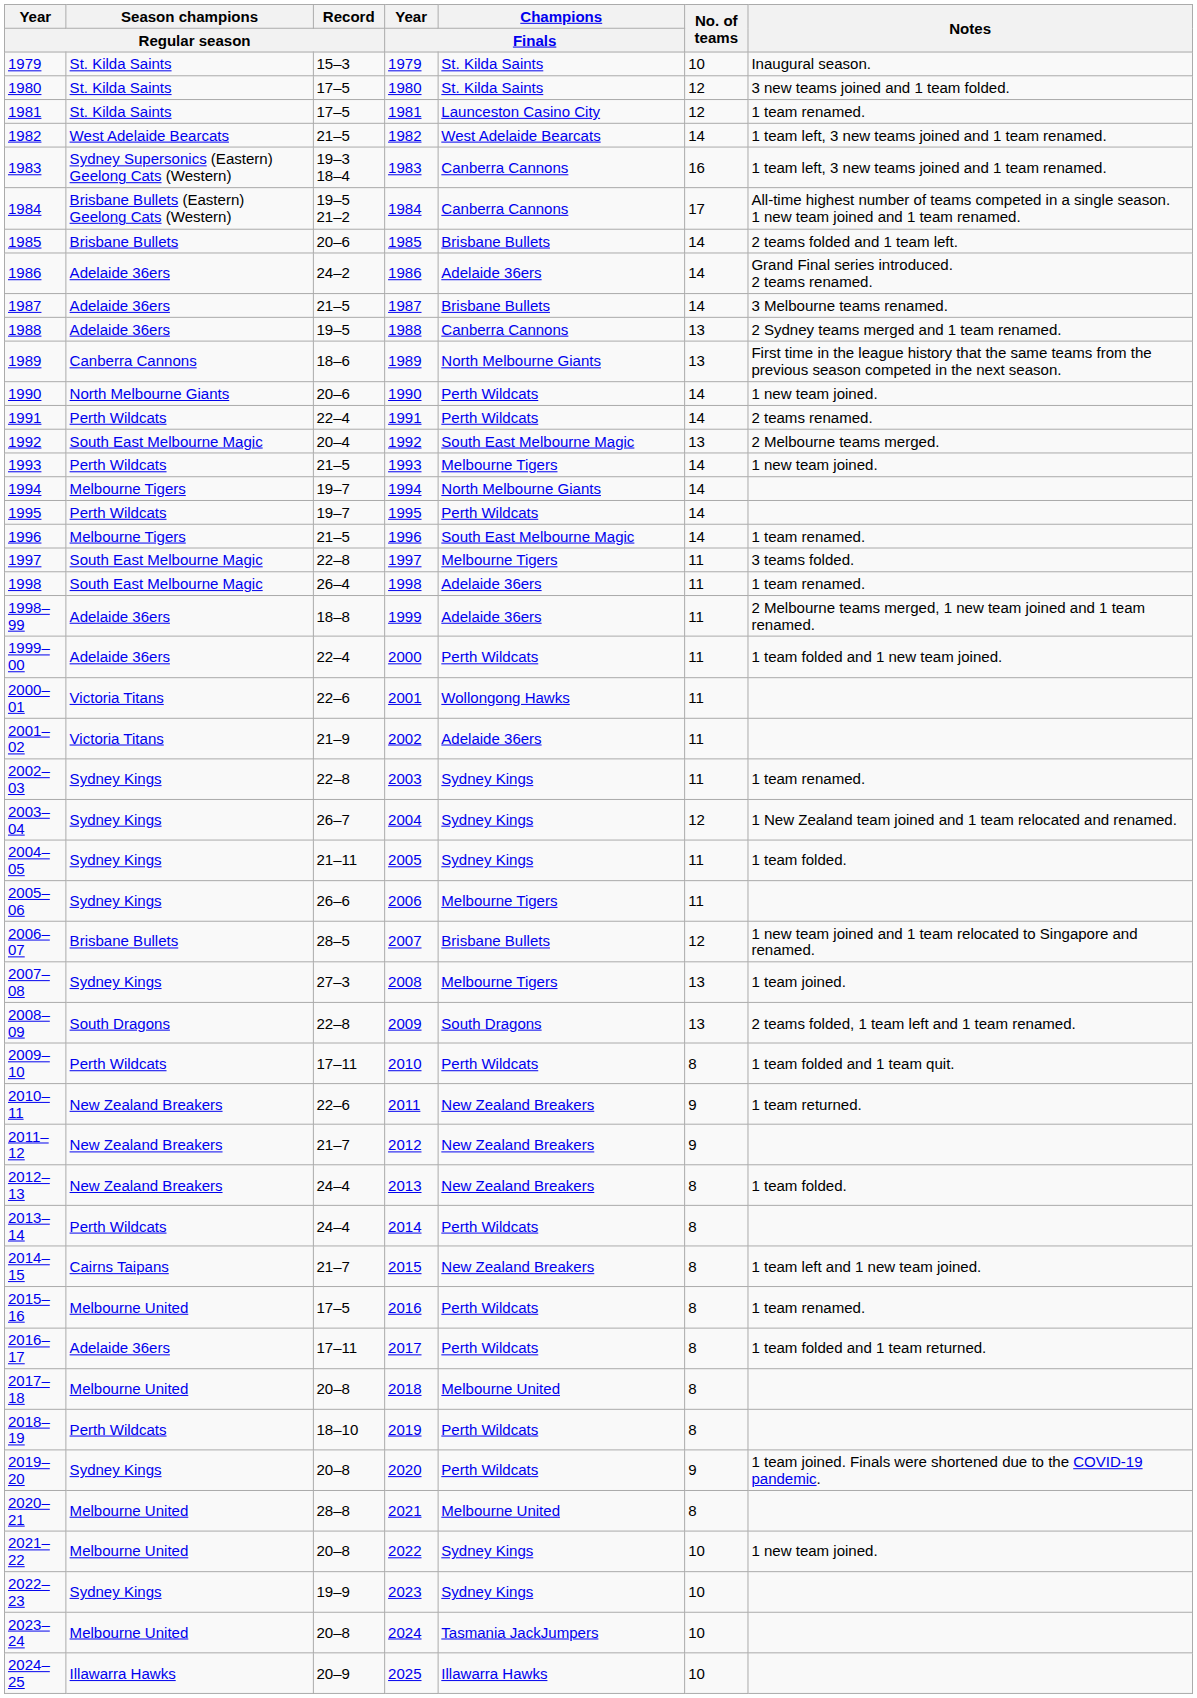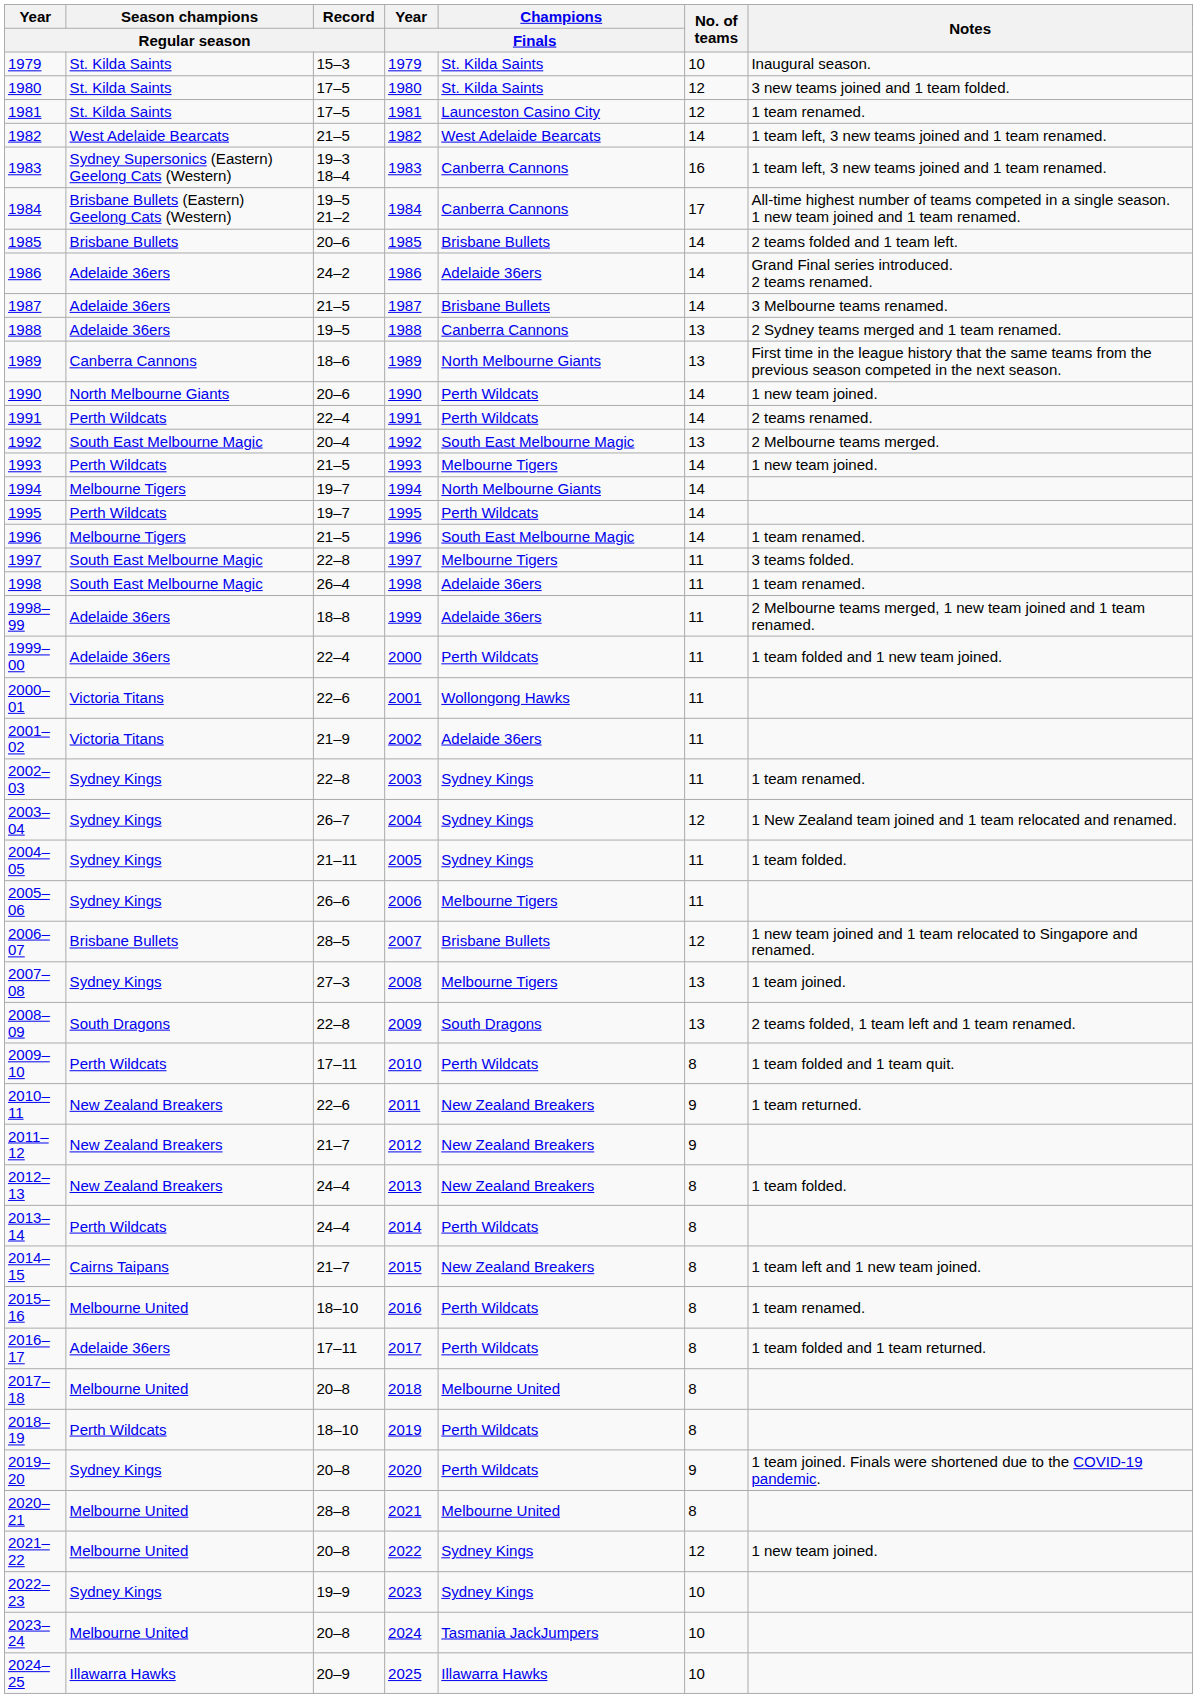 <table class="wikitable sortable" style="font-size:95%" width="95%">
 <tr>
 <th width="1%">Year</th>
 <th width="10%">Season champions</th>
 <th width="1%">Record</th>
 <th width="1%">Year</th>
 <th width="10%"><a href='#'>Champions</a></th>
 <th width="1%" rowspan="2">No. of teams</th>
 <th width="18%" rowspan="2" class="unsortable">Notes</th>
 </tr>
 <tr class="unsortable">
 <th colspan="3">Regular season</th>
 <th colspan="2"><a href='#'>Finals</a></th>
 </tr>
 <tr>
 <td><a href='#'>1979</a></td>
 <td><a href='#'>St. Kilda Saints</a></td>
 <td>15–3</td>
 <td><a href='#'>1979</a></td>
 <td><a href='#'>St. Kilda Saints</a></td>
 <td>10</td>
 <td>Inaugural season.</td>
 </tr>
 <tr>
 <td><a href='#'>1980</a></td>
 <td><a href='#'>St. Kilda Saints</a></td>
 <td>17–5</td>
 <td><a href='#'>1980</a></td>
 <td><a href='#'>St. Kilda Saints</a></td>
 <td>12</td>
 <td>3 new teams joined and 1 team folded.</td>
 </tr>
 <tr>
 <td><a href='#'>1981</a></td>
 <td><a href='#'>St. Kilda Saints</a></td>
 <td>17–5</td>
 <td><a href='#'>1981</a></td>
 <td><a href='#'>Launceston Casino City</a></td>
 <td>12</td>
 <td>1 team renamed.</td>
 </tr>
 <tr>
 <td><a href='#'>1982</a></td>
 <td><a href='#'>West Adelaide Bearcats</a></td>
 <td>21–5</td>
 <td><a href='#'>1982</a></td>
 <td><a href='#'>West Adelaide Bearcats</a></td>
 <td>14</td>
 <td>1 team left, 3 new teams joined and 1 team renamed.</td>
 </tr>
 <tr>
 <td><a href='#'>1983</a></td>
 <td><a href='#'>Sydney Supersonics</a> (Eastern)<br><a href='#'>Geelong Cats</a> (Western)</td>
 <td>19–3<br>18–4</td>
 <td><a href='#'>1983</a></td>
 <td><a href='#'>Canberra Cannons</a></td>
 <td>16</td>
 <td>1 team left, 3 new teams joined and 1 team renamed.</td>
 </tr>
 <tr>
 <td><a href='#'>1984</a></td>
 <td><a href='#'>Brisbane Bullets</a> (Eastern)<br><a href='#'>Geelong Cats</a> (Western)</td>
 <td>19–5<br>21–2</td>
 <td><a href='#'>1984</a></td>
 <td><a href='#'>Canberra Cannons</a></td>
 <td>17</td>
 <td>All-time highest number of teams competed in a single season. <br> 1 new team joined and 1 team renamed.</td>
 </tr>
 <tr>
 <td><a href='#'>1985</a></td>
 <td><a href='#'>Brisbane Bullets</a></td>
 <td>20–6</td>
 <td><a href='#'>1985</a></td>
 <td><a href='#'>Brisbane Bullets</a></td>
 <td>14</td>
 <td>2 teams folded and 1 team left.</td>
 </tr>
 <tr>
 <td><a href='#'>1986</a></td>
 <td><a href='#'>Adelaide 36ers</a></td>
 <td>24–2</td>
 <td><a href='#'>1986</a></td>
 <td><a href='#'>Adelaide 36ers</a></td>
 <td>14</td>
 <td>Grand Final series introduced. <br> 2 teams renamed.</td>
 </tr>
 <tr>
 <td><a href='#'>1987</a></td>
 <td><a href='#'>Adelaide 36ers</a></td>
 <td>21–5</td>
 <td><a href='#'>1987</a></td>
 <td><a href='#'>Brisbane Bullets</a></td>
 <td>14</td>
 <td>3 Melbourne teams renamed.</td>
 </tr>
 <tr>
 <td><a href='#'>1988</a></td>
 <td><a href='#'>Adelaide 36ers</a></td>
 <td>19–5</td>
 <td><a href='#'>1988</a></td>
 <td><a href='#'>Canberra Cannons</a></td>
 <td>13</td>
 <td>2 Sydney teams merged and 1 team renamed.</td>
 </tr>
 <tr>
 <td><a href='#'>1989</a></td>
 <td><a href='#'>Canberra Cannons</a></td>
 <td>18–6</td>
 <td><a href='#'>1989</a></td>
 <td><a href='#'>North Melbourne Giants</a></td>
 <td>13</td>
 <td>First time in the league history that the same teams from the previous season competed in the next season.</td>
 </tr>
 <tr>
 <td><a href='#'>1990</a></td>
 <td><a href='#'>North Melbourne Giants</a></td>
 <td>20–6</td>
 <td><a href='#'>1990</a></td>
 <td><a href='#'>Perth Wildcats</a></td>
 <td>14</td>
 <td>1 new team joined.</td>
 </tr>
 <tr>
 <td><a href='#'>1991</a></td>
 <td><a href='#'>Perth Wildcats</a></td>
 <td>22–4</td>
 <td><a href='#'>1991</a></td>
 <td><a href='#'>Perth Wildcats</a></td>
 <td>14</td>
 <td>2 teams renamed.</td>
 </tr>
 <tr>
 <td><a href='#'>1992</a></td>
 <td><a href='#'>South East Melbourne Magic</a></td>
 <td>20–4</td>
 <td><a href='#'>1992</a></td>
 <td><a href='#'>South East Melbourne Magic</a></td>
 <td>13</td>
 <td>2 Melbourne teams merged.</td>
 </tr>
 <tr>
 <td><a href='#'>1993</a></td>
 <td><a href='#'>Perth Wildcats</a></td>
 <td>21–5</td>
 <td><a href='#'>1993</a></td>
 <td><a href='#'>Melbourne Tigers</a></td>
 <td>14</td>
 <td>1 new team joined.</td>
 </tr>
 <tr>
 <td><a href='#'>1994</a></td>
 <td><a href='#'>Melbourne Tigers</a></td>
 <td>19–7</td>
 <td><a href='#'>1994</a></td>
 <td><a href='#'>North Melbourne Giants</a></td>
 <td>14</td>
 <td></td>
 </tr>
 <tr>
 <td><a href='#'>1995</a></td>
 <td><a href='#'>Perth Wildcats</a></td>
 <td>19–7</td>
 <td><a href='#'>1995</a></td>
 <td><a href='#'>Perth Wildcats</a></td>
 <td>14</td>
 <td></td>
 </tr>
 <tr>
 <td><a href='#'>1996</a></td>
 <td><a href='#'>Melbourne Tigers</a></td>
 <td>21–5</td>
 <td><a href='#'>1996</a></td>
 <td><a href='#'>South East Melbourne Magic</a></td>
 <td>14</td>
 <td>1 team renamed.</td>
 </tr>
 <tr>
 <td><a href='#'>1997</a></td>
 <td><a href='#'>South East Melbourne Magic</a></td>
 <td>22–8</td>
 <td><a href='#'>1997</a></td>
 <td><a href='#'>Melbourne Tigers</a></td>
 <td>11</td>
 <td>3 teams folded.</td>
 </tr>
 <tr>
 <td><a href='#'>1998</a></td>
 <td><a href='#'>South East Melbourne Magic</a></td>
 <td>26–4</td>
 <td><a href='#'>1998</a></td>
 <td><a href='#'>Adelaide 36ers</a></td>
 <td>11</td>
 <td>1 team renamed.</td>
 </tr>
 <tr>
 <td><a href='#'>1998–99</a></td>
 <td><a href='#'>Adelaide 36ers</a></td>
 <td>18–8</td>
 <td><a href='#'>1999</a></td>
 <td><a href='#'>Adelaide 36ers</a></td>
 <td>11</td>
 <td>2 Melbourne teams merged, 1 new team joined and 1 team renamed.</td>
 </tr>
 <tr>
 <td><a href='#'>1999–00</a></td>
 <td><a href='#'>Adelaide 36ers</a></td>
 <td>22–4</td>
 <td><a href='#'>2000</a></td>
 <td><a href='#'>Perth Wildcats</a></td>
 <td>11</td>
 <td>1 team folded and 1 new team joined.</td>
 </tr>
 <tr>
 <td><a href='#'>2000–01</a></td>
 <td><a href='#'>Victoria Titans</a></td>
 <td>22–6</td>
 <td><a href='#'>2001</a></td>
 <td><a href='#'>Wollongong Hawks</a></td>
 <td>11</td>
 <td></td>
 </tr>
 <tr>
 <td><a href='#'>2001–02</a></td>
 <td><a href='#'>Victoria Titans</a></td>
 <td>21–9</td>
 <td><a href='#'>2002</a></td>
 <td><a href='#'>Adelaide 36ers</a></td>
 <td>11</td>
 <td></td>
 </tr>
 <tr>
 <td><a href='#'>2002–03</a></td>
 <td><a href='#'>Sydney Kings</a></td>
 <td>22–8</td>
 <td><a href='#'>2003</a></td>
 <td><a href='#'>Sydney Kings</a></td>
 <td>11</td>
 <td>1 team renamed.</td>
 </tr>
 <tr>
 <td><a href='#'>2003–04</a></td>
 <td><a href='#'>Sydney Kings</a></td>
 <td>26–7</td>
 <td><a href='#'>2004</a></td>
 <td><a href='#'>Sydney Kings</a></td>
 <td>12</td>
 <td>1 New Zealand team joined and 1 team relocated and renamed.</td>
 </tr>
 <tr>
 <td><a href='#'>2004–05</a></td>
 <td><a href='#'>Sydney Kings</a></td>
 <td>21–11</td>
 <td><a href='#'>2005</a></td>
 <td><a href='#'>Sydney Kings</a></td>
 <td>11</td>
 <td>1 team folded.</td>
 </tr>
 <tr>
 <td><a href='#'>2005–06</a></td>
 <td><a href='#'>Sydney Kings</a></td>
 <td>26–6</td>
 <td><a href='#'>2006</a></td>
 <td><a href='#'>Melbourne Tigers</a></td>
 <td>11</td>
 <td></td>
 </tr>
 <tr>
 <td><a href='#'>2006–07</a></td>
 <td><a href='#'>Brisbane Bullets</a></td>
 <td>28–5</td>
 <td><a href='#'>2007</a></td>
 <td><a href='#'>Brisbane Bullets</a></td>
 <td>12</td>
 <td>1 new team joined and 1 team relocated to Singapore and renamed.</td>
 </tr>
 <tr>
 <td><a href='#'>2007–08</a></td>
 <td><a href='#'>Sydney Kings</a></td>
 <td>27–3</td>
 <td><a href='#'>2008</a></td>
 <td><a href='#'>Melbourne Tigers</a></td>
 <td>13</td>
 <td>1 team joined.</td>
 </tr>
 <tr>
 <td><a href='#'>2008–09</a></td>
 <td><a href='#'>South Dragons</a></td>
 <td>22–8</td>
 <td><a href='#'>2009</a></td>
 <td><a href='#'>South Dragons</a></td>
 <td>13</td>
 <td>2 teams folded, 1 team left and 1 team renamed.</td>
 </tr>
 <tr>
 <td><a href='#'>2009–10</a></td>
 <td><a href='#'>Perth Wildcats</a></td>
 <td>17–11</td>
 <td><a href='#'>2010</a></td>
 <td><a href='#'>Perth Wildcats</a></td>
 <td>8</td>
 <td>1 team folded and 1 team quit.</td>
 </tr>
 <tr>
 <td><a href='#'>2010–11</a></td>
 <td><a href='#'>New Zealand Breakers</a></td>
 <td>22–6</td>
 <td><a href='#'>2011</a></td>
 <td><a href='#'>New Zealand Breakers</a></td>
 <td>9</td>
 <td>1 team returned.</td>
 </tr>
 <tr>
 <td><a href='#'>2011–12</a></td>
 <td><a href='#'>New Zealand Breakers</a></td>
 <td>21–7</td>
 <td><a href='#'>2012</a></td>
 <td><a href='#'>New Zealand Breakers</a></td>
 <td>9</td>
 <td></td>
 </tr>
 <tr>
 <td><a href='#'>2012–13</a></td>
 <td><a href='#'>New Zealand Breakers</a></td>
 <td>24–4</td>
 <td><a href='#'>2013</a></td>
 <td><a href='#'>New Zealand Breakers</a></td>
 <td>8</td>
 <td>1 team folded.</td>
 </tr>
 <tr>
 <td><a href='#'>2013–14</a></td>
 <td><a href='#'>Perth Wildcats</a></td>
 <td>24–4</td>
 <td><a href='#'>2014</a></td>
 <td><a href='#'>Perth Wildcats</a></td>
 <td>8</td>
 <td></td>
 </tr>
 <tr>
 <td><a href='#'>2014–15</a></td>
 <td><a href='#'>Cairns Taipans</a></td>
 <td>21–7</td>
 <td><a href='#'>2015</a></td>
 <td><a href='#'>New Zealand Breakers</a></td>
 <td>8</td>
 <td>1 team left and 1 new team joined.</td>
 </tr>
 <tr>
 <td><a href='#'>2015–16</a></td>
 <td><a href='#'>Melbourne United</a></td>
-<td>17–5</td>
+<td>18–10</td>
 <td><a href='#'>2016</a></td>
 <td><a href='#'>Perth Wildcats</a></td>
 <td>8</td>
 <td>1 team renamed.</td>
 </tr>
 <tr>
 <td><a href='#'>2016–17</a></td>
 <td><a href='#'>Adelaide 36ers</a></td>
 <td>17–11</td>
 <td><a href='#'>2017</a></td>
 <td><a href='#'>Perth Wildcats</a></td>
 <td>8</td>
 <td>1 team folded and 1 team returned.</td>
 </tr>
 <tr>
 <td><a href='#'>2017–18</a></td>
 <td><a href='#'>Melbourne United</a></td>
 <td>20–8</td>
 <td><a href='#'>2018</a></td>
 <td><a href='#'>Melbourne United</a></td>
 <td>8</td>
 <td></td>
 </tr>
 <tr>
 <td><a href='#'>2018–19</a></td>
 <td><a href='#'>Perth Wildcats</a></td>
 <td>18–10</td>
 <td><a href='#'>2019</a></td>
 <td><a href='#'>Perth Wildcats</a></td>
 <td>8</td>
 <td></td>
 </tr>
 <tr>
 <td><a href='#'>2019–20</a></td>
 <td><a href='#'>Sydney Kings</a></td>
 <td>20–8</td>
 <td><a href='#'>2020</a></td>
 <td><a href='#'>Perth Wildcats</a></td>
 <td>9</td>
 <td>1 team joined. Finals were shortened due to the <a href='#'>COVID-19 pandemic</a>.</td>
 </tr>
 <tr>
 <td><a href='#'>2020–21</a></td>
 <td><a href='#'>Melbourne United</a></td>
 <td>28–8</td>
 <td><a href='#'>2021</a></td>
 <td><a href='#'>Melbourne United</a></td>
 <td>8</td>
 <td></td>
 </tr>
 <tr>
 <td><a href='#'>2021–22</a></td>
 <td><a href='#'>Melbourne United</a></td>
 <td>20–8</td>
 <td><a href='#'>2022</a></td>
 <td><a href='#'>Sydney Kings</a></td>
-<td>10</td>
+<td>12</td>
 <td>1 new team joined.</td>
 </tr>
 <tr>
 <td><a href='#'>2022–23</a></td>
 <td><a href='#'>Sydney Kings</a></td>
 <td>19–9</td>
 <td><a href='#'>2023</a></td>
 <td><a href='#'>Sydney Kings</a></td>
 <td>10</td>
 <td></td>
 </tr>
 <tr>
 <td><a href='#'>2023–24</a></td>
 <td><a href='#'>Melbourne United</a></td>
 <td>20–8</td>
 <td><a href='#'>2024</a></td>
 <td><a href='#'>Tasmania JackJumpers</a></td>
 <td>10</td>
 <td></td>
 </tr>
 <tr>
 <td><a href='#'>2024–25</a></td>
 <td><a href='#'>Illawarra Hawks</a></td>
 <td>20–9</td>
 <td><a href='#'>2025</a></td>
 <td><a href='#'>Illawarra Hawks</a></td>
 <td>10</td>
 <td></td>
 </tr>
 </table>
